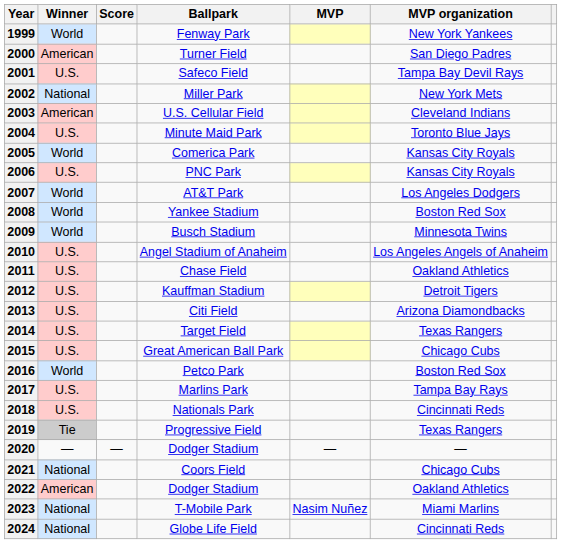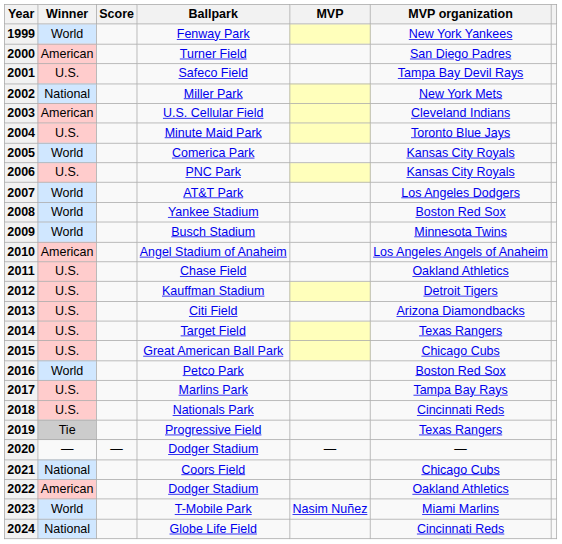 <table class="wikitable sortable plainrowheaders" style="text-align:center;">
 <tr>
 <th scope="col">Year</th>
 <th scope="col">Winner</th>
 <th scope="col">Score</th>
 <th scope="col">Ballpark</th>
 <th scope="col">MVP</th>
 <th scope="col">MVP organization</th>
 <th scope="col" class=unsortable></th>
 </tr>
 <tr>
 <th scope="row" style="text-align:center">1999</th>
 <td bgcolor=#d0e7ff>World</td>
 <td></td>
 <td><a href='#'>Fenway Park</a></td>
 <td style="text-align:center; background:#ffb;"></td>
 <td><a href='#'>New York Yankees</a></td>
 <td></td>
 </tr>
 <tr>
 <th scope="row" style="text-align:center">2000</th>
 <td bgcolor=#ffcccc>American</td>
 <td></td>
 <td><a href='#'>Turner Field</a></td>
 <td></td>
 <td><a href='#'>San Diego Padres</a></td>
 <td></td>
 </tr>
 <tr>
 <th scope="row" style="text-align:center">2001</th>
 <td bgcolor=#ffcccc>U.S.</td>
 <td></td>
 <td><a href='#'>Safeco Field</a></td>
 <td></td>
 <td><a href='#'>Tampa Bay Devil Rays</a></td>
 <td></td>
 </tr>
 <tr>
 <th scope="row" style="text-align:center">2002</th>
 <td bgcolor=#d0e7ff>National</td>
 <td></td>
 <td><a href='#'>Miller Park</a></td>
 <td style="text-align:center; background:#ffb;"></td>
 <td><a href='#'>New York Mets</a></td>
 <td></td>
 </tr>
 <tr>
 <th scope="row" style="text-align:center">2003</th>
 <td bgcolor=#ffcccc>American</td>
 <td></td>
 <td><a href='#'>U.S. Cellular Field</a></td>
 <td style="text-align:center; background:#ffb;"></td>
 <td><a href='#'>Cleveland Indians</a></td>
 <td></td>
 </tr>
 <tr>
 <th scope="row" style="text-align:center">2004</th>
 <td bgcolor=#ffcccc>U.S.</td>
 <td></td>
 <td><a href='#'>Minute Maid Park</a></td>
 <td style="text-align:center; background:#ffb;"></td>
 <td><a href='#'>Toronto Blue Jays</a></td>
 <td></td>
 </tr>
 <tr>
 <th scope="row" style="text-align:center">2005</th>
 <td bgcolor=#d0e7ff>World</td>
 <td></td>
 <td><a href='#'>Comerica Park</a></td>
 <td></td>
 <td><a href='#'>Kansas City Royals</a></td>
 <td></td>
 </tr>
 <tr>
 <th scope="row" style="text-align:center">2006</th>
 <td bgcolor=#ffcccc>U.S.</td>
 <td></td>
 <td><a href='#'>PNC Park</a></td>
 <td style="text-align:center; background:#ffb;"></td>
 <td><a href='#'>Kansas City Royals</a></td>
 <td></td>
 </tr>
 <tr>
 <th scope="row" style="text-align:center">2007</th>
 <td bgcolor=#d0e7ff>World</td>
 <td></td>
 <td><a href='#'>AT&T Park</a></td>
 <td></td>
 <td><a href='#'>Los Angeles Dodgers</a></td>
 <td></td>
 </tr>
 <tr>
 <th scope="row" style="text-align:center">2008</th>
 <td bgcolor=#d0e7ff>World</td>
 <td></td>
 <td><a href='#'>Yankee Stadium</a></td>
 <td></td>
 <td><a href='#'>Boston Red Sox</a></td>
 <td></td>
 </tr>
 <tr>
 <th scope="row" style="text-align:center">2009</th>
 <td bgcolor=#d0e7ff>World</td>
 <td></td>
 <td><a href='#'>Busch Stadium</a></td>
 <td></td>
 <td><a href='#'>Minnesota Twins</a></td>
 <td></td>
 </tr>
 <tr>
 <th scope="row" style="text-align:center">2010</th>
-<td bgcolor=#ffcccc>U.S.</td>
+<td bgcolor=#ffcccc>American</td>
 <td></td>
 <td><a href='#'>Angel Stadium of Anaheim</a></td>
 <td></td>
 <td><a href='#'>Los Angeles Angels of Anaheim</a></td>
 <td></td>
 </tr>
 <tr>
 <th scope="row" style="text-align:center">2011</th>
 <td bgcolor=#ffcccc>U.S.</td>
 <td></td>
 <td><a href='#'>Chase Field</a></td>
 <td></td>
 <td><a href='#'>Oakland Athletics</a></td>
 <td></td>
 </tr>
 <tr>
 <th scope="row" style="text-align:center">2012</th>
 <td bgcolor=#ffcccc>U.S.</td>
 <td></td>
 <td><a href='#'>Kauffman Stadium</a></td>
 <td style="text-align:center; background:#ffb;"></td>
 <td><a href='#'>Detroit Tigers</a></td>
 <td></td>
 </tr>
 <tr>
 <th scope="row" style="text-align:center">2013</th>
 <td bgcolor=#ffcccc>U.S.</td>
 <td></td>
 <td><a href='#'>Citi Field</a></td>
 <td></td>
 <td><a href='#'>Arizona Diamondbacks</a></td>
 <td></td>
 </tr>
 <tr>
 <th scope="row" style="text-align:center">2014</th>
 <td bgcolor=#ffcccc>U.S.</td>
 <td></td>
 <td><a href='#'>Target Field</a></td>
 <td style="text-align:center; background:#ffb;"></td>
 <td><a href='#'>Texas Rangers</a></td>
 <td></td>
 </tr>
 <tr>
 <th scope="row" style="text-align:center">2015</th>
 <td bgcolor=#ffcccc>U.S.</td>
 <td></td>
 <td><a href='#'>Great American Ball Park</a></td>
 <td style="text-align:center; background:#ffb;"></td>
 <td><a href='#'>Chicago Cubs</a></td>
 <td></td>
 </tr>
 <tr>
 <th scope="row" style="text-align:center">2016</th>
 <td bgcolor=#d0e7ff>World</td>
 <td></td>
 <td><a href='#'>Petco Park</a></td>
 <td></td>
 <td><a href='#'>Boston Red Sox</a></td>
 <td></td>
 </tr>
 <tr>
 <th scope="row" style="text-align:center">2017</th>
 <td bgcolor=#ffcccc>U.S.</td>
 <td></td>
 <td><a href='#'>Marlins Park</a></td>
 <td></td>
 <td><a href='#'>Tampa Bay Rays</a></td>
 <td></td>
 </tr>
 <tr>
 <th scope="row" style="text-align:center">2018</th>
 <td bgcolor=#ffcccc>U.S.</td>
 <td></td>
 <td><a href='#'>Nationals Park</a></td>
 <td></td>
 <td><a href='#'>Cincinnati Reds</a></td>
 <td></td>
 </tr>
 <tr>
 <th scope="row" style="text-align:center">2019</th>
 <td bgcolor=#cccccc>Tie</td>
 <td></td>
 <td><a href='#'>Progressive Field</a></td>
 <td></td>
 <td><a href='#'>Texas Rangers</a></td>
 <td></td>
 </tr>
 <tr>
 <th scope="row" style="text-align:center">2020</th>
 <td>—</td>
 <td>—</td>
 <td><a href='#'>Dodger Stadium</a></td>
 <td>—</td>
 <td>—</td>
 <td></td>
 </tr>
 <tr>
 <th scope="row" style="text-align:center">2021</th>
 <td bgcolor=#d0e7ff>National</td>
 <td></td>
 <td><a href='#'>Coors Field</a></td>
 <td></td>
 <td><a href='#'>Chicago Cubs</a></td>
 <td></td>
 </tr>
 <tr>
 <th scope="row" style="text-align:center">2022</th>
 <td bgcolor=#ffcccc>American</td>
 <td></td>
 <td><a href='#'>Dodger Stadium</a></td>
 <td></td>
 <td><a href='#'>Oakland Athletics</a></td>
 <td></td>
 </tr>
 <tr>
 <th scope="row" style="text-align:center">2023</th>
-<td bgcolor=#d0e7ff>National</td>
+<td bgcolor=#d0e7ff>World</td>
 <td></td>
 <td><a href='#'>T-Mobile Park</a></td>
 <td><a href='#'>Nasim Nuñez</a></td>
 <td><a href='#'>Miami Marlins</a></td>
 <td></td>
 </tr>
 <tr>
 <th scope="row" style="text-align:center">2024</th>
 <td bgcolor=#d0e7ff>National</td>
 <td></td>
 <td><a href='#'>Globe Life Field</a></td>
 <td></td>
 <td><a href='#'>Cincinnati Reds</a></td>
 <td></td>
 </tr>
 </table>
